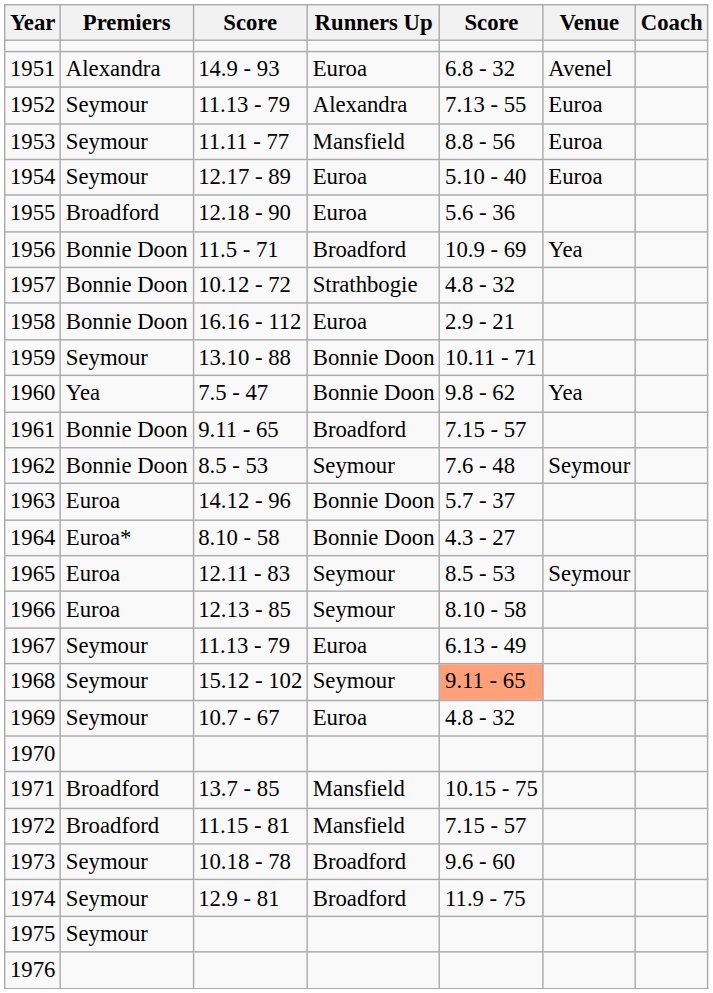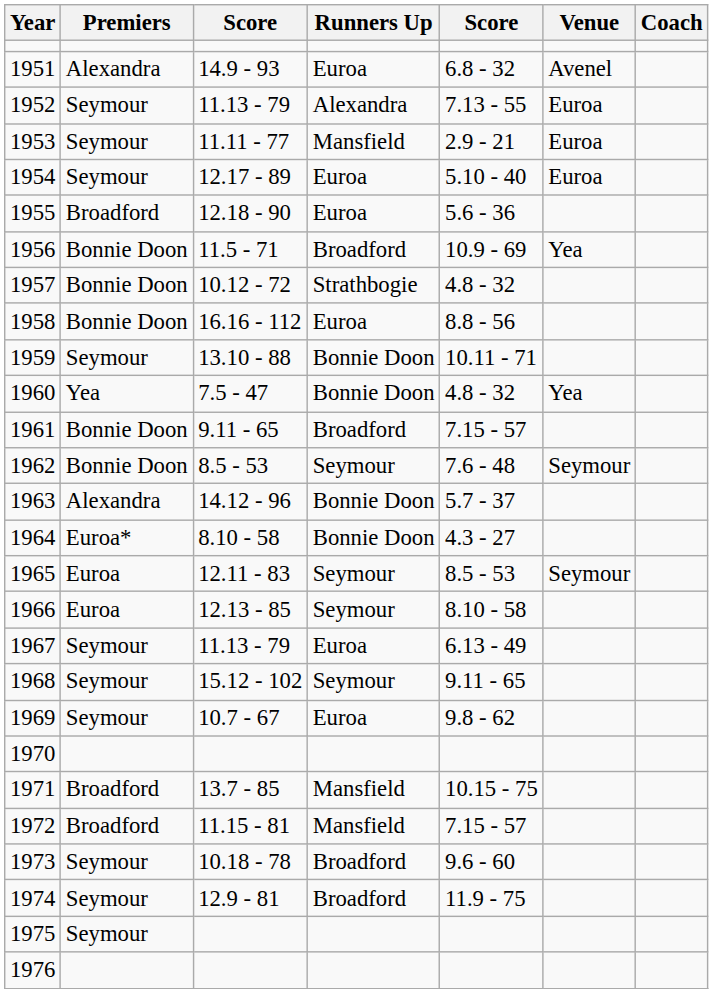 <table class="wikitable collapsible collapsed">
 <tr>
 <th>Year</th>
 <th><span><strong>Premiers</strong></span></th>
 <th>Score</th>
 <th>Runners Up</th>
 <th>Score</th>
 <th>Venue</th>
 <th>Coach</th>
 </tr>
 <tr>
 <td></td>
 <td></td>
 <td></td>
 <td></td>
 <td></td>
 <td></td>
 <td></td>
 </tr>
 <tr>
 <td>1951</td>
 <td>Alexandra</td>
 <td>14.9 - 93</td>
 <td>Euroa</td>
 <td>6.8 - 32</td>
 <td>Avenel</td>
 <td></td>
 </tr>
 <tr>
 <td>1952</td>
 <td>Seymour</td>
 <td>11.13 - 79</td>
 <td>Alexandra</td>
 <td>7.13 - 55</td>
 <td>Euroa</td>
 <td></td>
 </tr>
 <tr>
 <td>1953</td>
 <td>Seymour</td>
 <td>11.11 - 77</td>
 <td>Mansfield</td>
-<td>8.8 - 56</td>
+<td>2.9 - 21</td>
 <td>Euroa</td>
 <td></td>
 </tr>
 <tr>
 <td>1954</td>
 <td>Seymour</td>
 <td>12.17 - 89</td>
 <td>Euroa</td>
 <td>5.10 - 40</td>
 <td>Euroa</td>
 <td></td>
 </tr>
 <tr>
 <td>1955</td>
 <td>Broadford</td>
 <td>12.18 - 90</td>
 <td>Euroa</td>
 <td>5.6 - 36</td>
 <td></td>
 <td></td>
 </tr>
 <tr>
 <td>1956</td>
 <td>Bonnie Doon</td>
 <td>11.5 - 71</td>
 <td>Broadford</td>
 <td>10.9 - 69</td>
 <td>Yea</td>
 <td></td>
 </tr>
 <tr>
 <td>1957</td>
 <td>Bonnie Doon</td>
 <td>10.12 - 72</td>
 <td>Strathbogie</td>
 <td>4.8 - 32</td>
 <td></td>
 <td></td>
 </tr>
 <tr>
 <td>1958</td>
 <td>Bonnie Doon</td>
 <td>16.16 - 112</td>
 <td>Euroa</td>
-<td>2.9 - 21</td>
+<td>8.8 - 56</td>
 <td></td>
 <td></td>
 </tr>
 <tr>
 <td>1959</td>
 <td>Seymour</td>
 <td>13.10 - 88</td>
 <td>Bonnie Doon</td>
 <td>10.11 - 71</td>
 <td></td>
 <td></td>
 </tr>
 <tr>
 <td>1960</td>
 <td>Yea</td>
 <td>7.5 - 47</td>
 <td>Bonnie Doon</td>
-<td>9.8 - 62</td>
+<td>4.8 - 32</td>
 <td>Yea</td>
 <td></td>
 </tr>
 <tr>
 <td>1961</td>
 <td>Bonnie Doon</td>
 <td>9.11 - 65</td>
 <td>Broadford</td>
 <td>7.15 - 57</td>
 <td></td>
 <td></td>
 </tr>
 <tr>
 <td>1962</td>
 <td>Bonnie Doon</td>
 <td>8.5 - 53</td>
 <td>Seymour</td>
 <td>7.6 - 48</td>
 <td>Seymour</td>
 <td></td>
 </tr>
 <tr>
 <td>1963</td>
-<td>Euroa</td>
+<td>Alexandra</td>
 <td>14.12 - 96</td>
 <td>Bonnie Doon</td>
 <td>5.7 - 37</td>
 <td></td>
 <td></td>
 </tr>
 <tr>
 <td>1964</td>
 <td>Euroa*</td>
 <td>8.10 - 58</td>
 <td>Bonnie Doon</td>
 <td>4.3 - 27</td>
 <td></td>
 <td></td>
 </tr>
 <tr>
 <td>1965</td>
 <td>Euroa</td>
 <td>12.11 - 83</td>
 <td>Seymour</td>
 <td>8.5 - 53</td>
 <td>Seymour</td>
 <td></td>
 </tr>
 <tr>
 <td>1966</td>
 <td>Euroa</td>
 <td>12.13 - 85</td>
 <td>Seymour</td>
 <td>8.10 - 58</td>
 <td></td>
 <td></td>
 </tr>
 <tr>
 <td>1967</td>
 <td>Seymour</td>
 <td>11.13 - 79</td>
 <td>Euroa</td>
 <td>6.13 - 49</td>
 <td></td>
 <td></td>
 </tr>
 <tr>
 <td>1968</td>
 <td>Seymour</td>
 <td>15.12 - 102</td>
 <td>Seymour</td>
-<td style="background: lightsalmon;">9.11 - 65</td>
+<td>9.11 - 65</td>
 <td></td>
 <td></td>
 </tr>
 <tr>
 <td>1969</td>
 <td>Seymour</td>
 <td>10.7 - 67</td>
 <td>Euroa</td>
-<td>4.8 - 32</td>
+<td>9.8 - 62</td>
 <td></td>
 <td></td>
 </tr>
 <tr>
 <td>1970</td>
 <td></td>
 <td></td>
 <td></td>
 <td></td>
 <td></td>
 <td></td>
 </tr>
 <tr>
 <td>1971</td>
 <td>Broadford</td>
 <td>13.7 - 85</td>
 <td>Mansfield</td>
 <td>10.15 - 75</td>
 <td></td>
 <td></td>
 </tr>
 <tr>
 <td>1972</td>
 <td>Broadford</td>
 <td>11.15 - 81</td>
 <td>Mansfield</td>
 <td>7.15 - 57</td>
 <td></td>
 <td></td>
 </tr>
 <tr>
 <td>1973</td>
 <td>Seymour</td>
 <td>10.18 - 78</td>
 <td>Broadford</td>
 <td>9.6 - 60</td>
 <td></td>
 <td></td>
 </tr>
 <tr>
 <td>1974</td>
 <td>Seymour</td>
 <td>12.9 - 81</td>
 <td>Broadford</td>
 <td>11.9 - 75</td>
 <td></td>
 <td></td>
 </tr>
 <tr>
 <td>1975</td>
 <td>Seymour</td>
 <td></td>
 <td></td>
 <td></td>
 <td></td>
 <td></td>
 </tr>
 <tr>
 <td>1976</td>
 <td></td>
 <td></td>
 <td></td>
 <td></td>
 <td></td>
 <td></td>
 </tr>
 <tr>
 </tr>
 </table>
